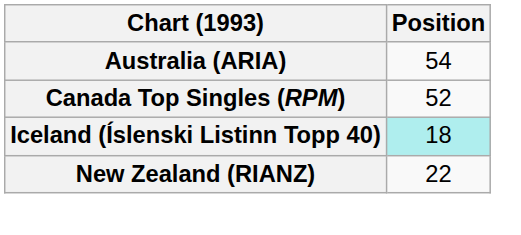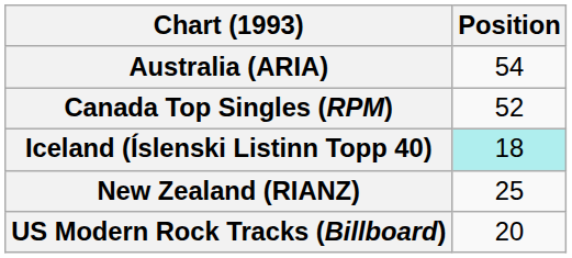 <table class="wikitable sortable plainrowheaders" style="text-align:center">
 <tr>
 <th>Chart (1993)</th>
 <th>Position</th>
 </tr>
 <tr>
 <th scope="row">Australia (ARIA)</th>
 <td>54</td>
 </tr>
 <tr>
 <th scope="row">Canada Top Singles (<em>RPM</em>)</th>
 <td>52</td>
 </tr>
 <tr>
 <th scope="row">Iceland (Íslenski Listinn Topp 40)</th>
 <td style="background: paleturquoise;">18</td>
 </tr>
 <tr>
 <th scope="row">New Zealand (RIANZ)</th>
-<td>22</td>
+<td>25</td>
+</tr>
+<tr>
+<th scope="row">US Modern Rock Tracks (<em>Billboard</em>)</th>
+<td>20</td>
 </tr>
 </table>
